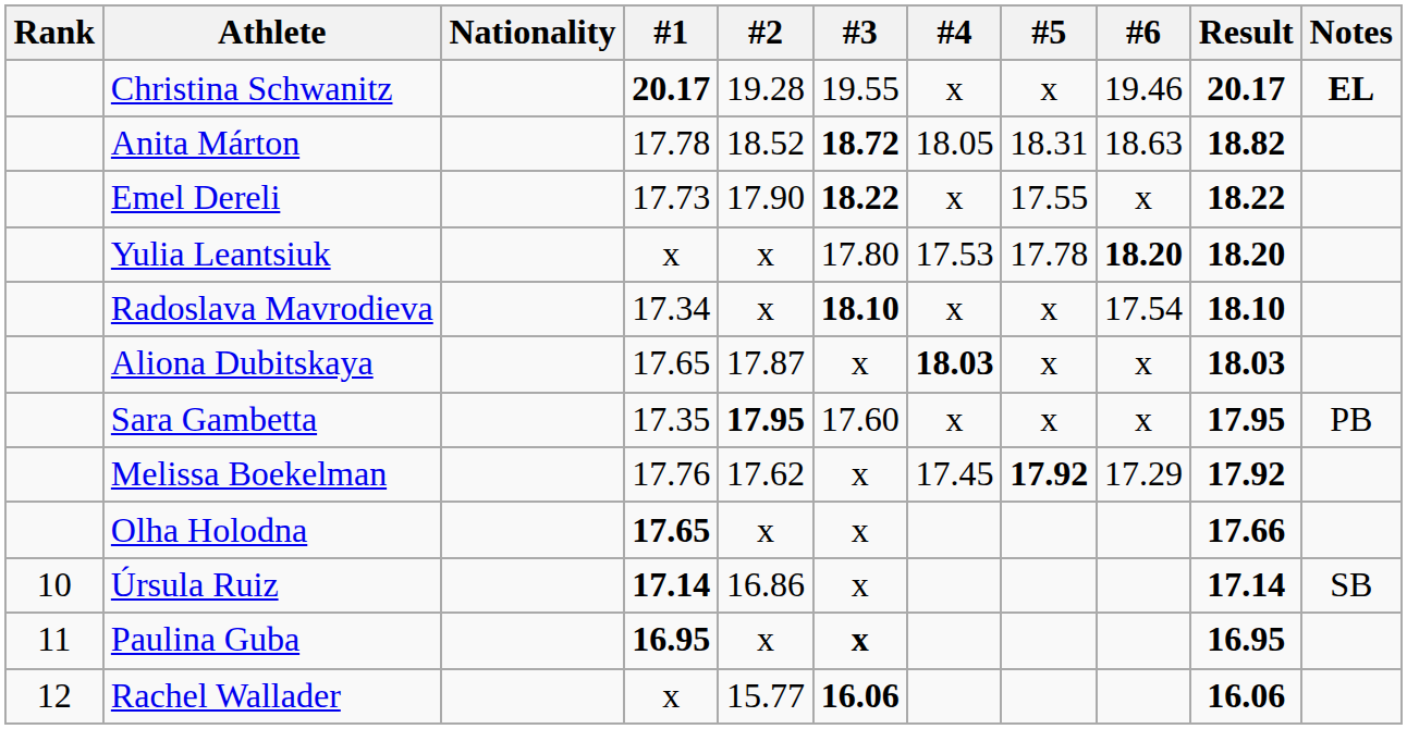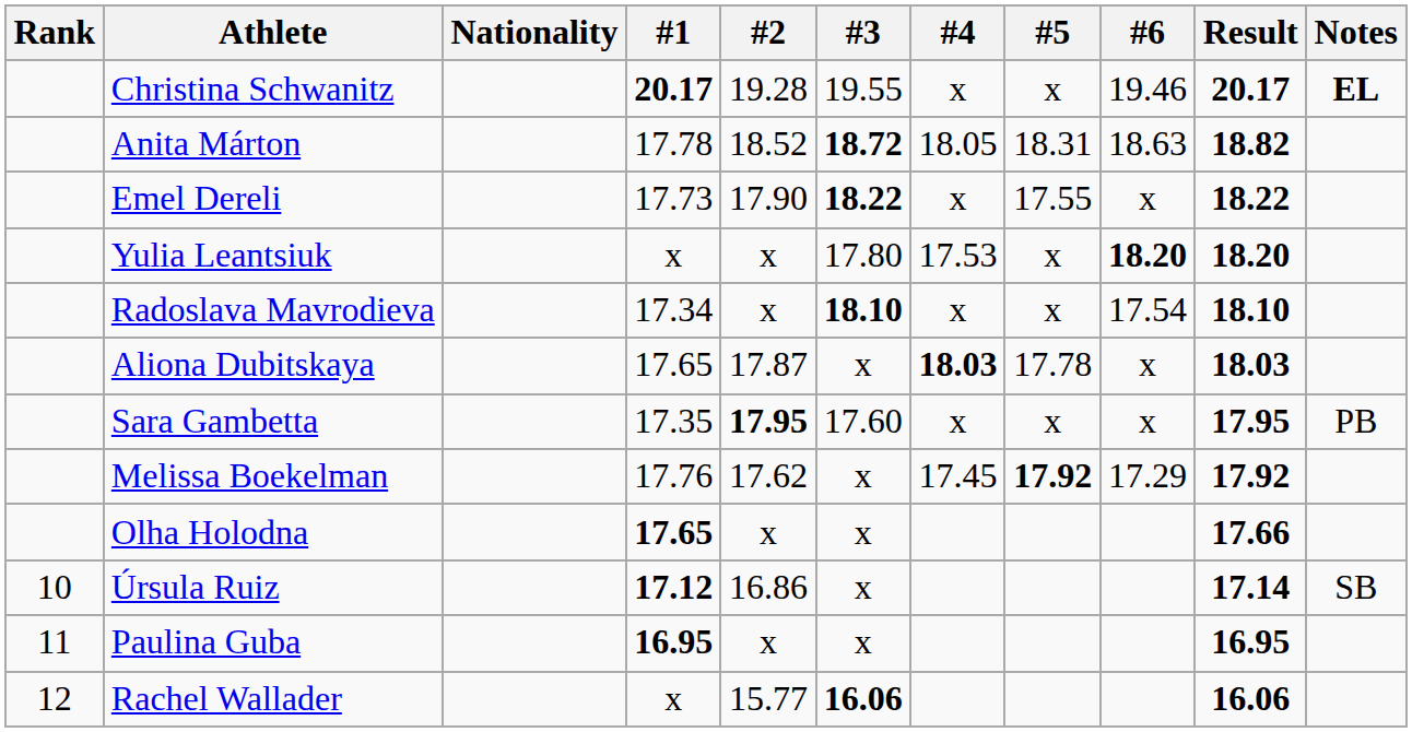 <table class="wikitable sortable" style="text-align:center">
 <tr>
 <th>Rank</th>
 <th>Athlete</th>
 <th>Nationality</th>
 <th>#1</th>
 <th>#2</th>
 <th>#3</th>
 <th>#4</th>
 <th>#5</th>
 <th>#6</th>
 <th>Result</th>
 <th>Notes</th>
 </tr>
 <tr>
 <td></td>
 <td align="left"><a href='#'>Christina Schwanitz</a></td>
 <td align=left></td>
 <td><strong>20.17</strong></td>
 <td>19.28</td>
 <td>19.55</td>
 <td>x</td>
 <td>x</td>
 <td>19.46</td>
 <td><strong>20.17</strong></td>
 <td><strong>EL</strong></td>
 </tr>
 <tr>
 <td></td>
 <td align="left"><a href='#'>Anita Márton</a></td>
 <td align=left></td>
 <td>17.78</td>
 <td>18.52</td>
 <td><strong>18.72</strong></td>
 <td>18.05</td>
 <td>18.31</td>
 <td>18.63</td>
 <td><strong>18.82</strong></td>
 <td></td>
 </tr>
 <tr>
 <td></td>
 <td align="left"><a href='#'>Emel Dereli</a></td>
 <td align=left></td>
 <td>17.73</td>
 <td>17.90</td>
 <td><strong>18.22</strong></td>
 <td>x</td>
 <td>17.55</td>
 <td>x</td>
 <td><strong>18.22</strong></td>
 <td></td>
 </tr>
 <tr>
 <td></td>
 <td align="left"><a href='#'>Yulia Leantsiuk</a></td>
 <td align=left></td>
 <td>x</td>
 <td>x</td>
 <td>17.80</td>
 <td>17.53</td>
-<td>17.78</td>
+<td>x</td>
 <td><strong>18.20</strong></td>
 <td><strong>18.20</strong></td>
 <td></td>
 </tr>
 <tr>
 <td></td>
 <td align="left"><a href='#'>Radoslava Mavrodieva</a></td>
 <td align=left></td>
 <td>17.34</td>
 <td>x</td>
 <td><strong>18.10</strong></td>
 <td>x</td>
 <td>x</td>
 <td>17.54</td>
 <td><strong>18.10</strong></td>
 <td></td>
 </tr>
 <tr>
 <td></td>
 <td align="left"><a href='#'>Aliona Dubitskaya</a></td>
 <td align=left></td>
 <td>17.65</td>
 <td>17.87</td>
 <td>x</td>
 <td><strong>18.03</strong></td>
-<td>x</td>
+<td>17.78</td>
 <td>x</td>
 <td><strong>18.03</strong></td>
 <td></td>
 </tr>
 <tr>
 <td></td>
 <td align="left"><a href='#'>Sara Gambetta</a></td>
 <td align=left></td>
 <td>17.35</td>
 <td><strong>17.95</strong></td>
 <td>17.60</td>
 <td>x</td>
 <td>x</td>
 <td>x</td>
 <td><strong>17.95</strong></td>
 <td>PB</td>
 </tr>
 <tr>
 <td></td>
 <td align="left"><a href='#'>Melissa Boekelman</a></td>
 <td align=left></td>
 <td>17.76</td>
 <td>17.62</td>
 <td>x</td>
 <td>17.45</td>
 <td><strong>17.92</strong></td>
 <td>17.29</td>
 <td><strong>17.92</strong></td>
 <td></td>
 </tr>
 <tr>
 <td></td>
 <td align="left"><a href='#'>Olha Holodna</a></td>
 <td align=left></td>
 <td><strong>17.65</strong></td>
 <td>x</td>
 <td>x</td>
 <td></td>
 <td></td>
 <td></td>
 <td><strong>17.66</strong></td>
 <td></td>
 </tr>
 <tr>
 <td>10</td>
 <td align="left"><a href='#'>Úrsula Ruiz</a></td>
 <td align=left></td>
-<td><strong>17.14</strong></td>
+<td><strong>17.12</strong></td>
 <td>16.86</td>
 <td>x</td>
 <td></td>
 <td></td>
 <td></td>
 <td><strong>17.14</strong></td>
 <td>SB</td>
 </tr>
 <tr>
 <td>11</td>
 <td align="left"><a href='#'>Paulina Guba</a></td>
 <td align=left></td>
 <td><strong>16.95</strong></td>
 <td>x</td>
-<td><strong>x</strong></td>
+<td>x</td>
 <td></td>
 <td></td>
 <td></td>
 <td><strong>16.95</strong></td>
 <td></td>
 </tr>
 <tr>
 <td>12</td>
 <td align="left"><a href='#'>Rachel Wallader</a></td>
 <td align=left></td>
 <td>x</td>
 <td>15.77</td>
 <td><strong>16.06</strong></td>
 <td></td>
 <td></td>
 <td></td>
 <td><strong>16.06</strong></td>
 <td></td>
 </tr>
 <tr>
 </tr>
 </table>
